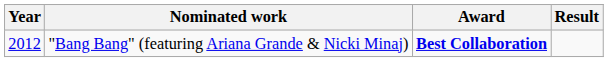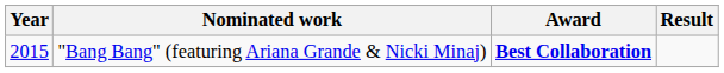 <table class="wikitable">
 <tr>
 <th>Year</th>
 <th>Nominated work</th>
 <th>Award</th>
 <th>Result</th>
 </tr>
 <tr>
-<td><a href='#'>2012</a></td>
+<td><a href='#'>2015</a></td>
 <td>"<a href='#'>Bang Bang</a>" (featuring <a href='#'>Ariana Grande</a> & <a href='#'>Nicki Minaj</a>)</td>
 <td><strong><a href='#'>Best Collaboration</a></strong></td>
 <td></td>
 </tr>
 </table>
